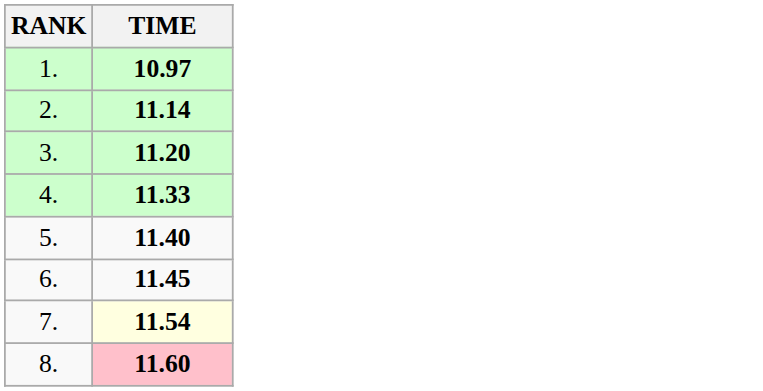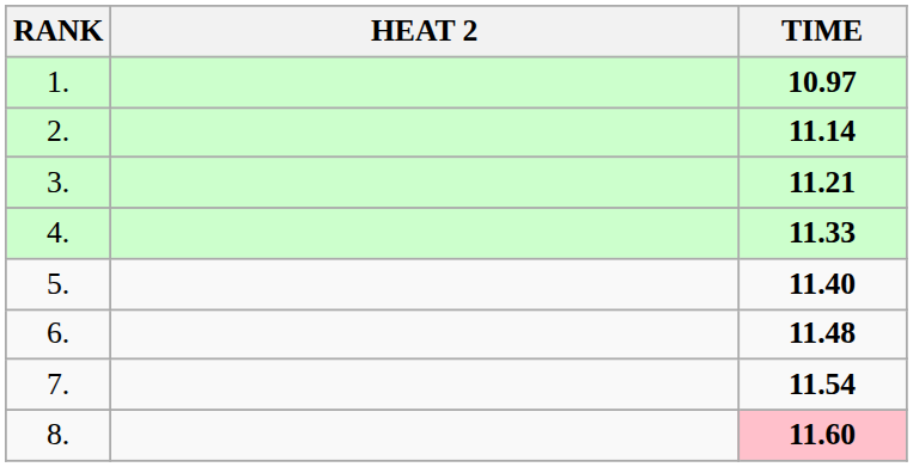 <table class="wikitable" style="border-collapse: collapse; font-size: 90%;">
 <tr>
 <th>RANK</th>
+<th style="width: 20em">HEAT 2</th>
 <th style="width: 5em">TIME</th>
 </tr>
 <tr style="background:#ccffcc;">
 <td align="center">1.</td>
+<td></td>
 <td align="center"><strong>10.97</strong></td>
 </tr>
 <tr style="background:#ccffcc;">
 <td align="center">2.</td>
+<td></td>
 <td align="center"><strong>11.14</strong></td>
 </tr>
 <tr style="background:#ccffcc;">
 <td align="center">3.</td>
-<td align="center"><strong>11.20</strong></td>
+<td></td>
+<td align="center"><strong>11.21</strong></td>
 </tr>
 <tr style="background:#ccffcc;">
 <td align="center">4.</td>
+<td></td>
 <td align="center"><strong>11.33</strong></td>
 </tr>
 <tr>
 <td align="center">5.</td>
+<td></td>
 <td align="center"><strong>11.40</strong></td>
 </tr>
 <tr>
 <td align="center">6.</td>
-<td align="center"><strong>11.45</strong></td>
+<td></td>
+<td align="center"><strong>11.48</strong></td>
 </tr>
 <tr>
 <td align="center">7.</td>
-<td align="center" style="background: lightyellow;"><strong>11.54</strong></td>
+<td></td>
+<td align="center"><strong>11.54</strong></td>
 </tr>
 <tr>
 <td align="center">8.</td>
+<td></td>
 <td align="center" style="background: pink;"><strong>11.60</strong></td>
 </tr>
 </table>
